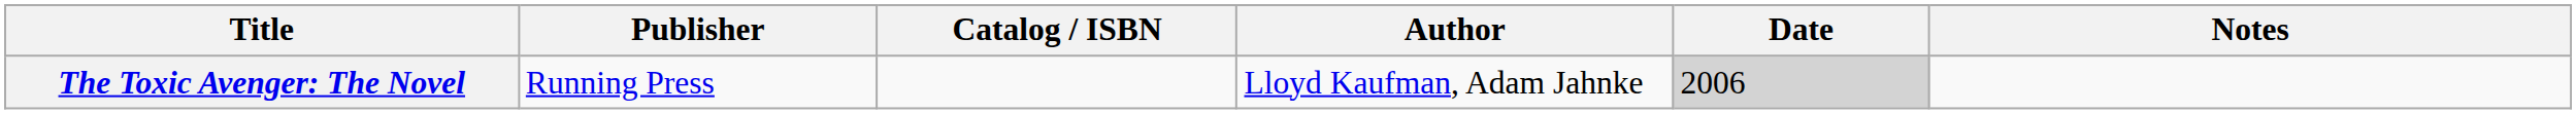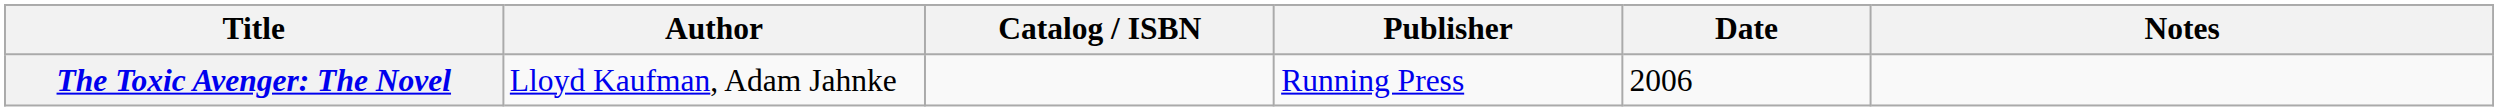 <table class="wikitable sortable" style="width:100%;">
 <tr>
 <th width=20%>Title</th>
+<th width=17%>Author</th>
+<th width=14%>Catalog / ISBN</th>
 <th width=14%>Publisher</th>
-<th width=14%>Catalog / ISBN</th>
-<th width=17%>Author</th>
 <th width=10%>Date</th>
 <th width=25%>Notes</th>
 </tr>
 <tr>
 <th><em><a href='#'>The Toxic Avenger: The Novel</a></em></th>
+<td><a href='#'>Lloyd Kaufman</a>, Adam Jahnke</td>
+<td></td>
 <td><a href='#'>Running Press</a></td>
-<td></td>
-<td><a href='#'>Lloyd Kaufman</a>, Adam Jahnke</td>
-<td style="background: lightgrey;">2006</td>
+<td>2006</td>
 <td></td>
 </tr>
 </table>
